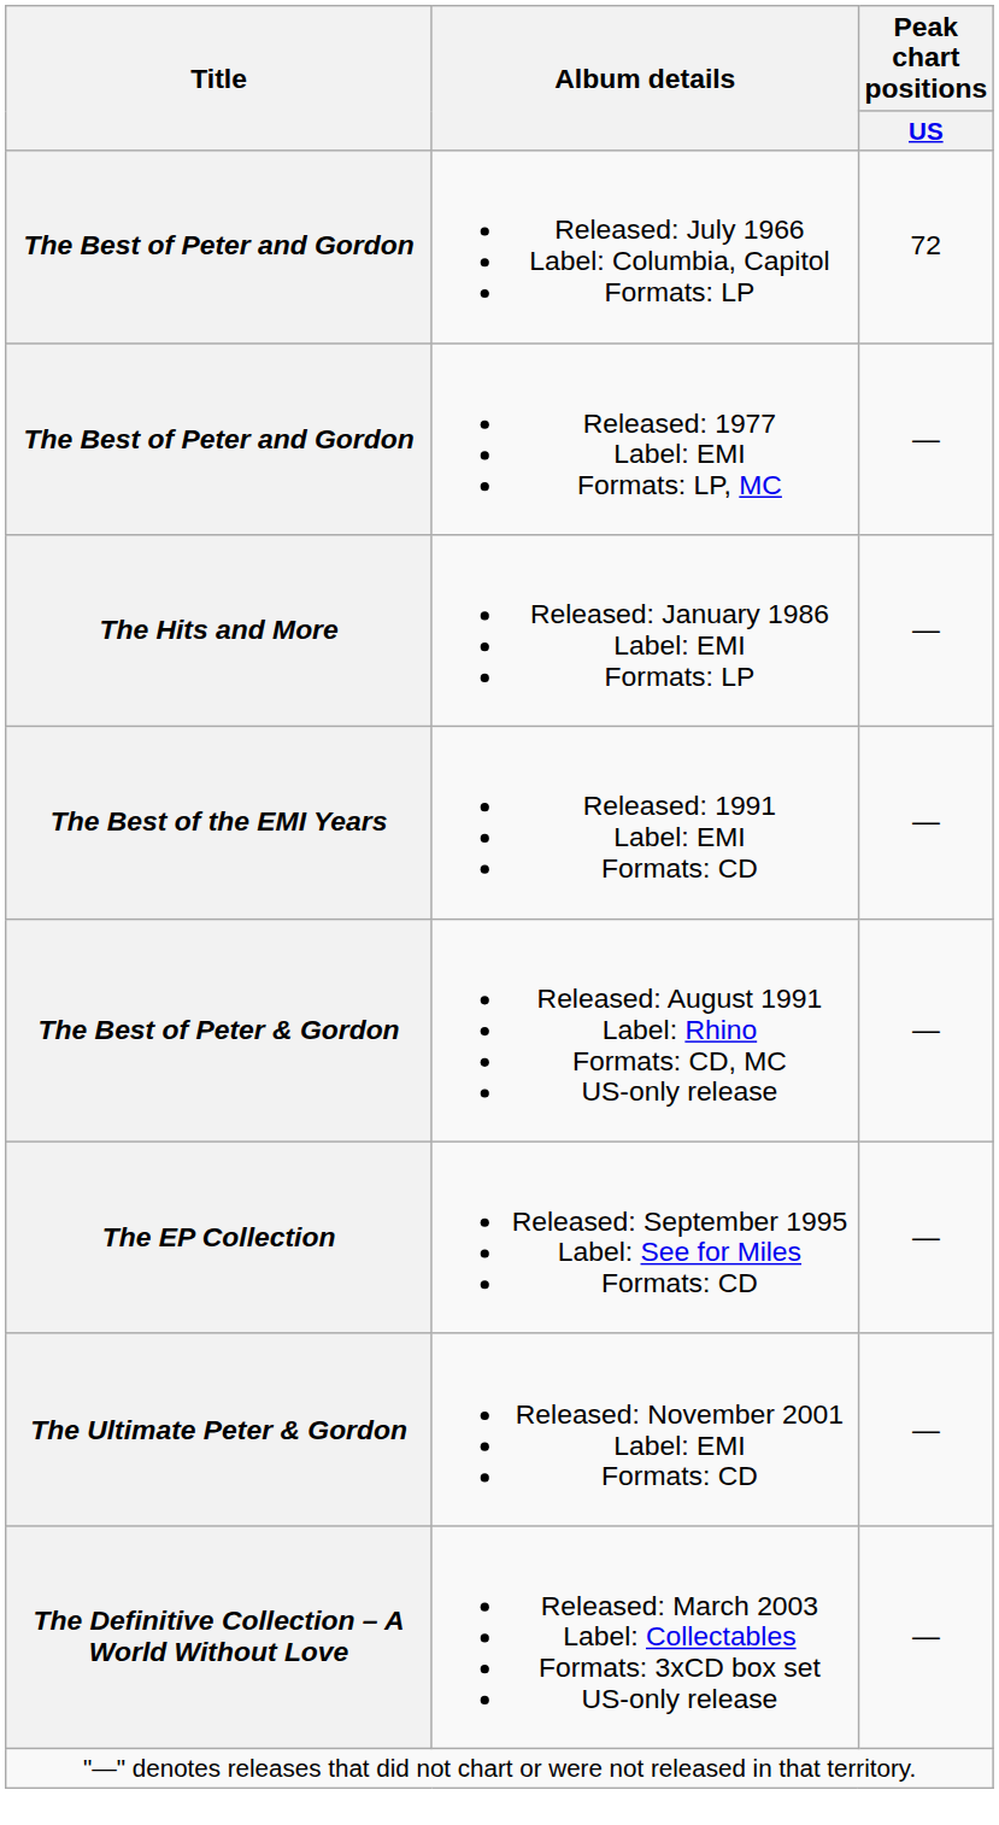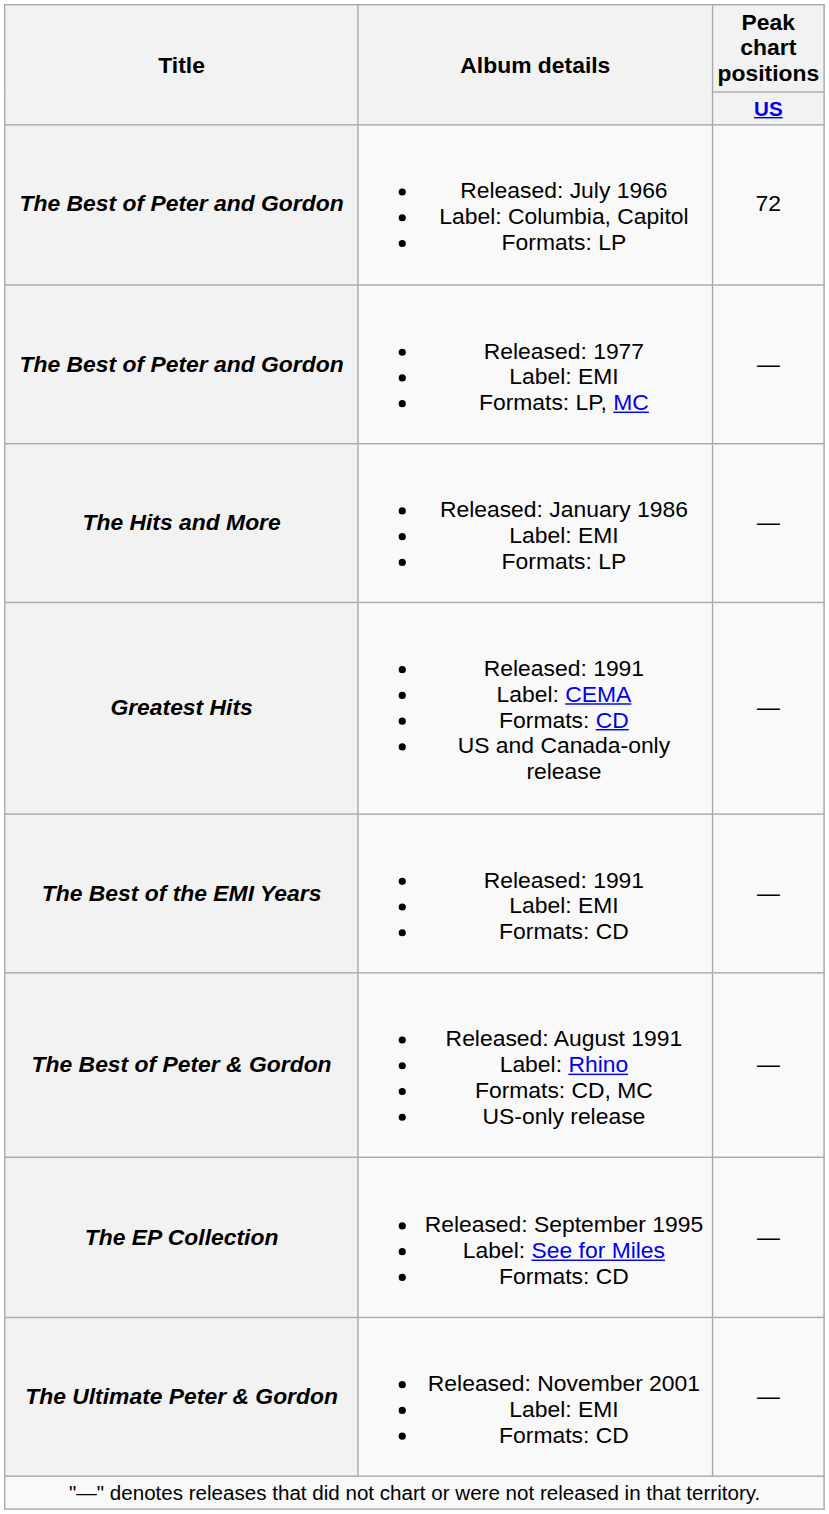 <table class="wikitable plainrowheaders" style="text-align:center;">
 <tr>
 <th rowspan="2" scope="col" style="width:15em;">Title</th>
 <th rowspan="2" scope="col" style="width:15em;">Album details</th>
 <th>Peak chart positions</th>
 </tr>
 <tr>
 <th scope="col" style="width:2em;font-size:90%;"><a href='#'>US</a><br></th>
 </tr>
 <tr>
 <th scope="row"><em>The Best of Peter and Gordon</em></th>
 <td><br><ul><li>Released: July 1966</li><li>Label: Columbia, Capitol</li><li>Formats: LP</li></ul></td>
 <td>72</td>
 </tr>
 <tr>
 <th scope="row"><em>The Best of Peter and Gordon</em></th>
 <td><br><ul><li>Released: 1977</li><li>Label: EMI</li><li>Formats: LP, <a href='#'>MC</a></li></ul></td>
 <td>—</td>
 </tr>
 <tr>
 <th scope="row"><em>The Hits and More</em></th>
 <td><br><ul><li>Released: January 1986</li><li>Label: EMI</li><li>Formats: LP</li></ul></td>
 <td>—</td>
 </tr>
 <tr>
+<th scope="row"><em>Greatest Hits</em></th>
+<td><br><ul><li>Released: 1991</li><li>Label: <a href='#'>CEMA</a></li><li>Formats: <a href='#'>CD</a></li><li>US and Canada-only release</li></ul></td>
+<td>—</td>
+</tr>
+<tr>
 <th scope="row"><em>The Best of the EMI Years</em></th>
 <td><br><ul><li>Released: 1991</li><li>Label: EMI</li><li>Formats: CD</li></ul></td>
 <td>—</td>
 </tr>
 <tr>
 <th scope="row"><em>The Best of Peter & Gordon</em></th>
 <td><br><ul><li>Released: August 1991</li><li>Label: <a href='#'>Rhino</a></li><li>Formats: CD, MC</li><li>US-only release</li></ul></td>
 <td>—</td>
 </tr>
 <tr>
 <th scope="row"><em>The EP Collection</em></th>
 <td><br><ul><li>Released: September 1995</li><li>Label: <a href='#'>See for Miles</a></li><li>Formats: CD</li></ul></td>
 <td>—</td>
 </tr>
 <tr>
 <th scope="row"><em>The Ultimate Peter & Gordon</em></th>
 <td><br><ul><li>Released: November 2001</li><li>Label: EMI</li><li>Formats: CD</li></ul></td>
 <td>—</td>
 </tr>
 <tr>
-<th scope="row"><em>The Definitive Collection – A World Without Love</em></th>
-<td><br><ul><li>Released: March 2003</li><li>Label: <a href='#'>Collectables</a></li><li>Formats: 3xCD box set</li><li>US-only release</li></ul></td>
-<td>—</td>
-</tr>
-<tr>
 <td colspan="3" style="font-size:90%">"—" denotes releases that did not chart or were not released in that territory.</td>
 </tr>
 </table>
